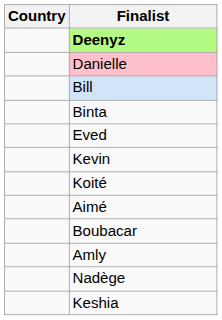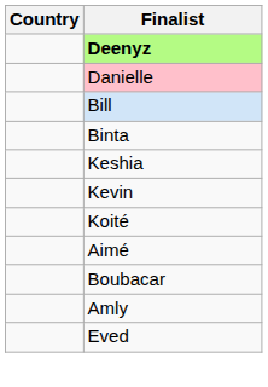 <table class="wikitable">
 <tr>
 <th>Country</th>
 <th>Finalist</th>
 </tr>
 <tr>
 <td></td>
 <td style="background:#B4FB84; width:150px;"><strong>Deenyz</strong></td>
 </tr>
 <tr>
 <td></td>
 <td style="background:pink; width:150px;">Danielle</td>
 </tr>
 <tr>
 <td></td>
 <td style="background:#d1e5f8; width:150px;">Bill</td>
 </tr>
 <tr>
 <td></td>
 <td>Binta</td>
 </tr>
 <tr>
 <td></td>
-<td>Eved</td>
+<td>Keshia</td>
 </tr>
 <tr>
 <td></td>
 <td>Kevin</td>
 </tr>
 <tr>
 <td></td>
 <td>Koité</td>
 </tr>
 <tr>
 <td></td>
 <td>Aimé</td>
 </tr>
 <tr>
 <td></td>
 <td>Boubacar</td>
 </tr>
 <tr>
 <td></td>
 <td>Amly</td>
 </tr>
 <tr>
 <td></td>
-<td>Nadège</td>
-</tr>
-<tr>
-<td></td>
-<td>Keshia</td>
+<td>Eved</td>
 </tr>
 </table>
